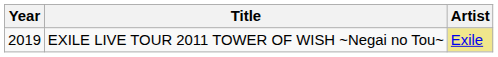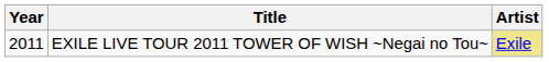 <table class="wikitable">
 <tr>
 <th>Year</th>
 <th>Title</th>
 <th>Artist</th>
 </tr>
 <tr>
-<td>2019</td>
+<td>2011</td>
 <td>EXILE LIVE TOUR 2011 TOWER OF WISH ~Negai no Tou~</td>
 <td style="background: khaki;"><a href='#'>Exile</a></td>
 </tr>
 </table>
